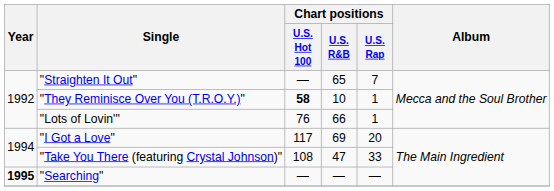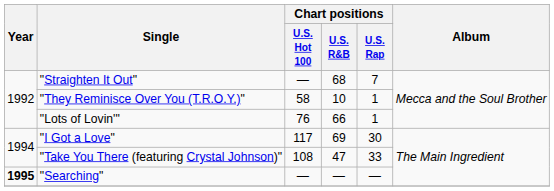 <table class="wikitable">
 <tr>
 <th rowspan="2">Year</th>
 <th rowspan="2">Single</th>
 <th colspan="3">Chart positions</th>
 <th rowspan="2">Album</th>
 </tr>
 <tr>
 <th width="40"><small><a href='#'>U.S. Hot 100</a></small></th>
 <th width="40"><small><a href='#'>U.S. R&B</a></small></th>
 <th width="40"><small><a href='#'>U.S. Rap</a></small></th>
 </tr>
 <tr>
 <td align="center" rowspan="3">1992</td>
 <td align="left">"<a href='#'>Straighten It Out</a>"</td>
 <td align="center">—</td>
-<td align="center">65</td>
+<td align="center">68</td>
 <td align="center">7</td>
 <td align="left" rowspan="3"><em>Mecca and the Soul Brother</em></td>
 </tr>
 <tr>
 <td align="left">"<a href='#'>They Reminisce Over You (T.R.O.Y.)</a>"</td>
-<td align="center"><strong>58</strong></td>
+<td align="center">58</td>
 <td align="center">10</td>
 <td align="center">1</td>
 </tr>
 <tr>
 <td align="left">"Lots of Lovin'"</td>
 <td align="center">76</td>
 <td align="center">66</td>
 <td align="center">1</td>
 </tr>
 <tr>
 <td align="center" rowspan="2">1994</td>
 <td align="left">"<a href='#'>I Got a Love</a>"</td>
 <td align="center">117</td>
 <td align="center">69</td>
-<td align="center">20</td>
+<td align="center">30</td>
 <td align="left" rowspan="3"><em>The Main Ingredient</em></td>
 </tr>
 <tr>
 <td align="left">"<a href='#'>Take You There</a> (featuring <a href='#'>Crystal Johnson</a>)"</td>
 <td align="center">108</td>
 <td align="center">47</td>
 <td align="center">33</td>
 </tr>
 <tr>
 <td><strong>1995</strong></td>
 <td align="left">"<a href='#'>Searching</a>"</td>
 <td align="center">—</td>
 <td align="center">—</td>
 <td align="center">—</td>
 </tr>
 <tr>
 </tr>
 </table>
